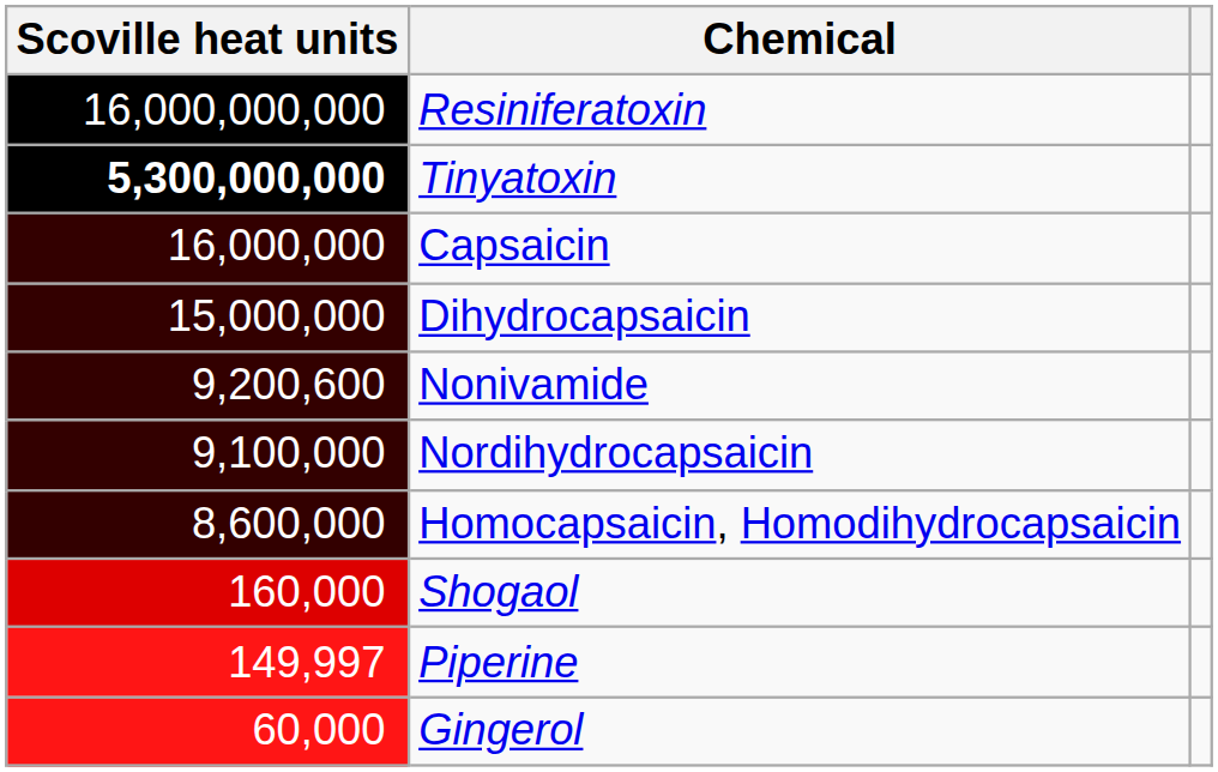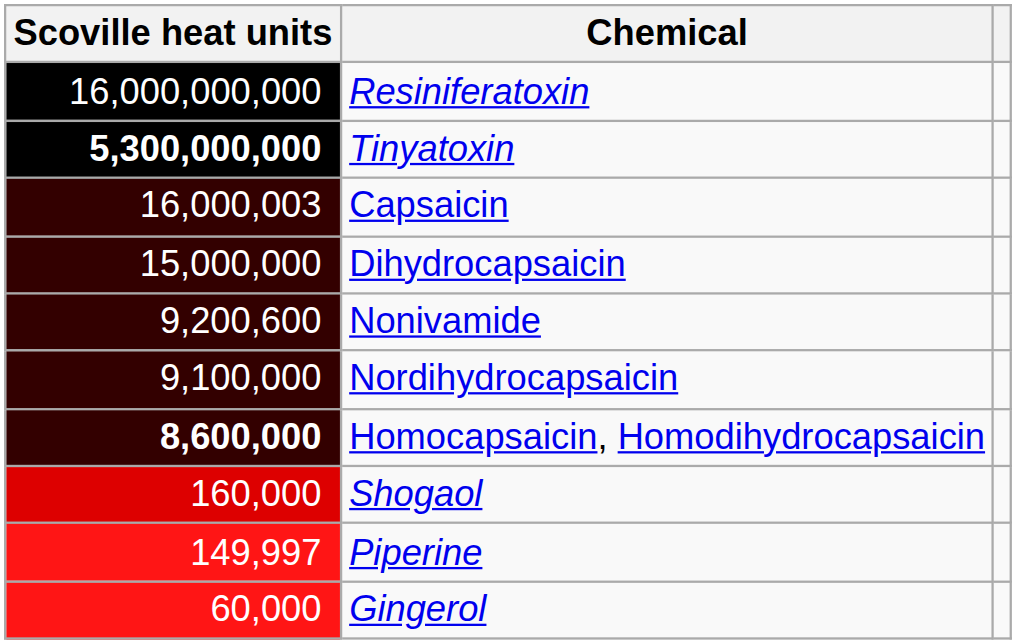 <table class="wikitable">
 <tr>
 <th>Scoville heat units</th>
 <th>Chemical</th>
 <th></th>
 </tr>
 <tr>
 <td style="color:white; background:#000; text-align:right; padding-right:8px;">16,000,000,000</td>
 <td><em><a href='#'>Resiniferatoxin</a></em></td>
 <td></td>
 </tr>
 <tr>
 <td style="color:white; background:#000; text-align:right; padding-right:8px;"><strong>5,300,000,000</strong></td>
 <td><em><a href='#'>Tinyatoxin</a></em></td>
 <td></td>
 </tr>
 <tr>
-<td style="color:white; background:#300; text-align:right; padding-right:8px;">16,000,000</td>
+<td style="color:white; background:#300; text-align:right; padding-right:8px;">16,000,003</td>
 <td><a href='#'>Capsaicin</a></td>
 <td></td>
 </tr>
 <tr>
 <td style="color:white; background:#300; text-align:right; padding-right:8px;">15,000,000</td>
 <td><a href='#'>Dihydrocapsaicin</a></td>
 <td></td>
 </tr>
 <tr>
 <td style="color:white; background:#300; text-align:right; padding-right:8px;">9,200,600</td>
 <td><a href='#'>Nonivamide</a></td>
 <td></td>
 </tr>
 <tr>
 <td style="color:white; background:#300; text-align:right; padding-right:8px;">9,100,000</td>
 <td><a href='#'>Nordihydrocapsaicin</a></td>
 <td></td>
 </tr>
 <tr>
-<td style="color:white; background:#300; text-align:right; padding-right:8px;">8,600,000</td>
+<td style="color:white; background:#300; text-align:right; padding-right:8px;"><strong>8,600,000</strong></td>
 <td><a href='#'>Homocapsaicin</a>, <a href='#'>Homodihydrocapsaicin</a></td>
 <td></td>
 </tr>
 <tr>
 <td style="color:white; background:#d00; text-align:right; padding-right:8px;">160,000</td>
 <td><em><a href='#'>Shogaol</a></em></td>
 <td></td>
 </tr>
 <tr>
 <td style="color:white; background:#ff1515; text-align:right; padding-right:8px;">149,997</td>
 <td><em><a href='#'>Piperine</a></em></td>
 <td></td>
 </tr>
 <tr>
 <td style="color:white; background:#ff1515; text-align:right; padding-right:8px;">60,000</td>
 <td><em><a href='#'>Gingerol</a></em></td>
 <td></td>
 </tr>
 </table>
